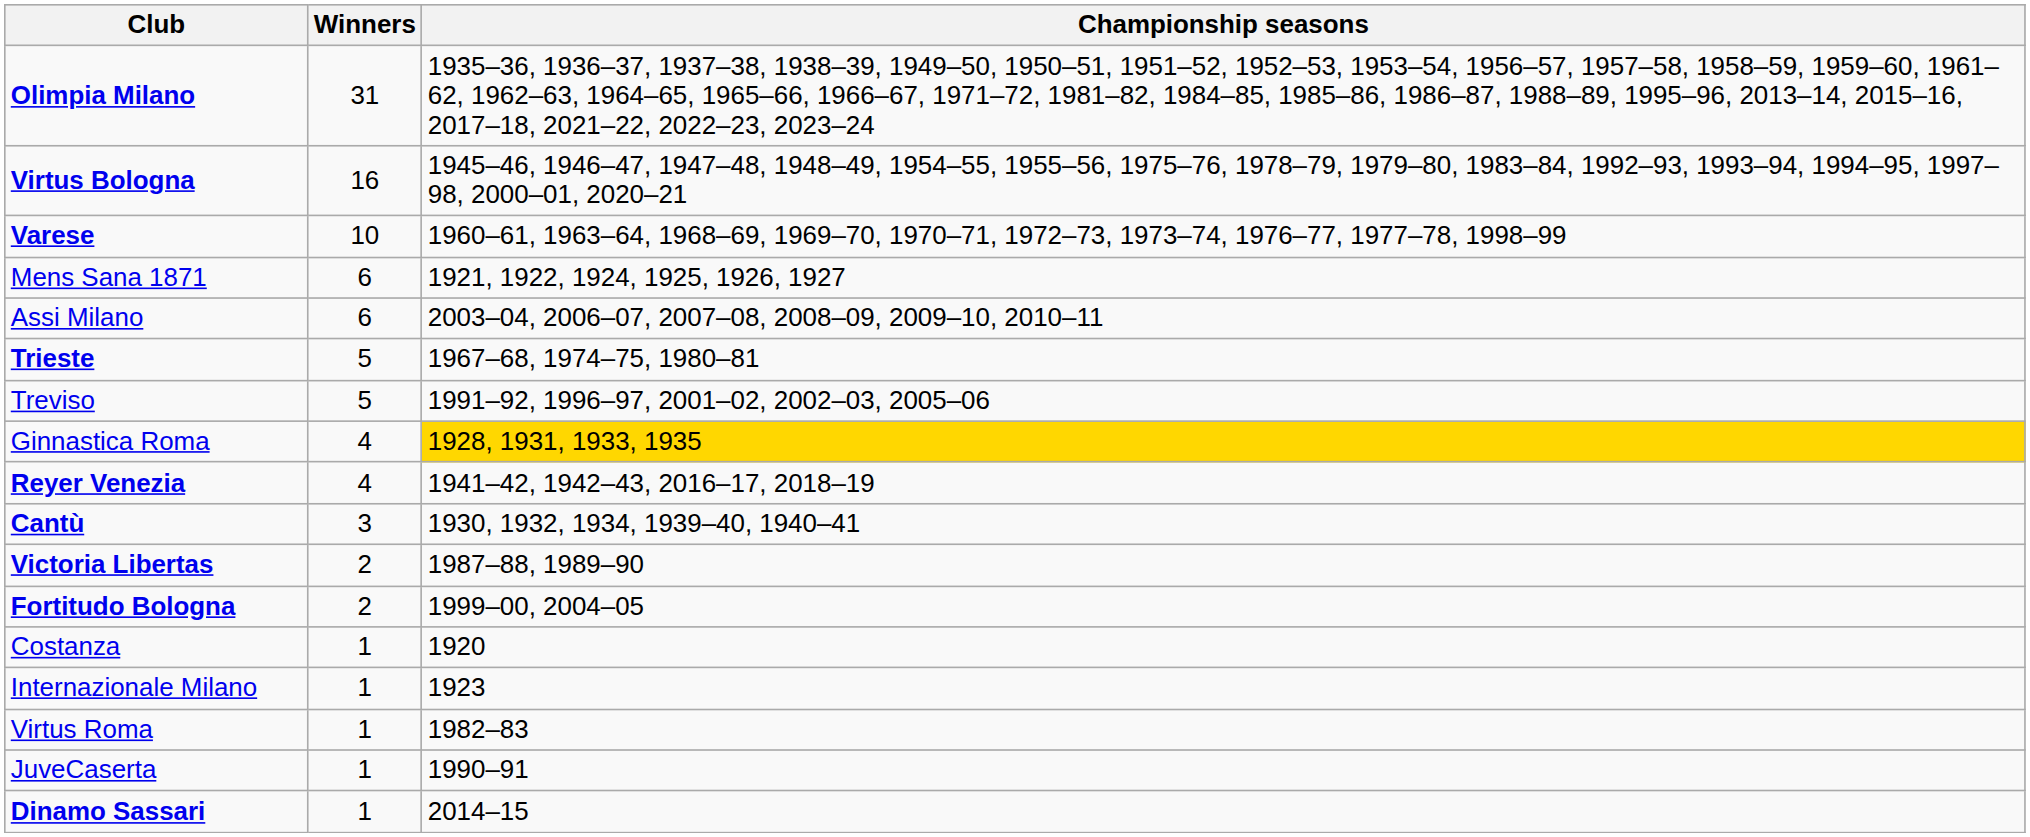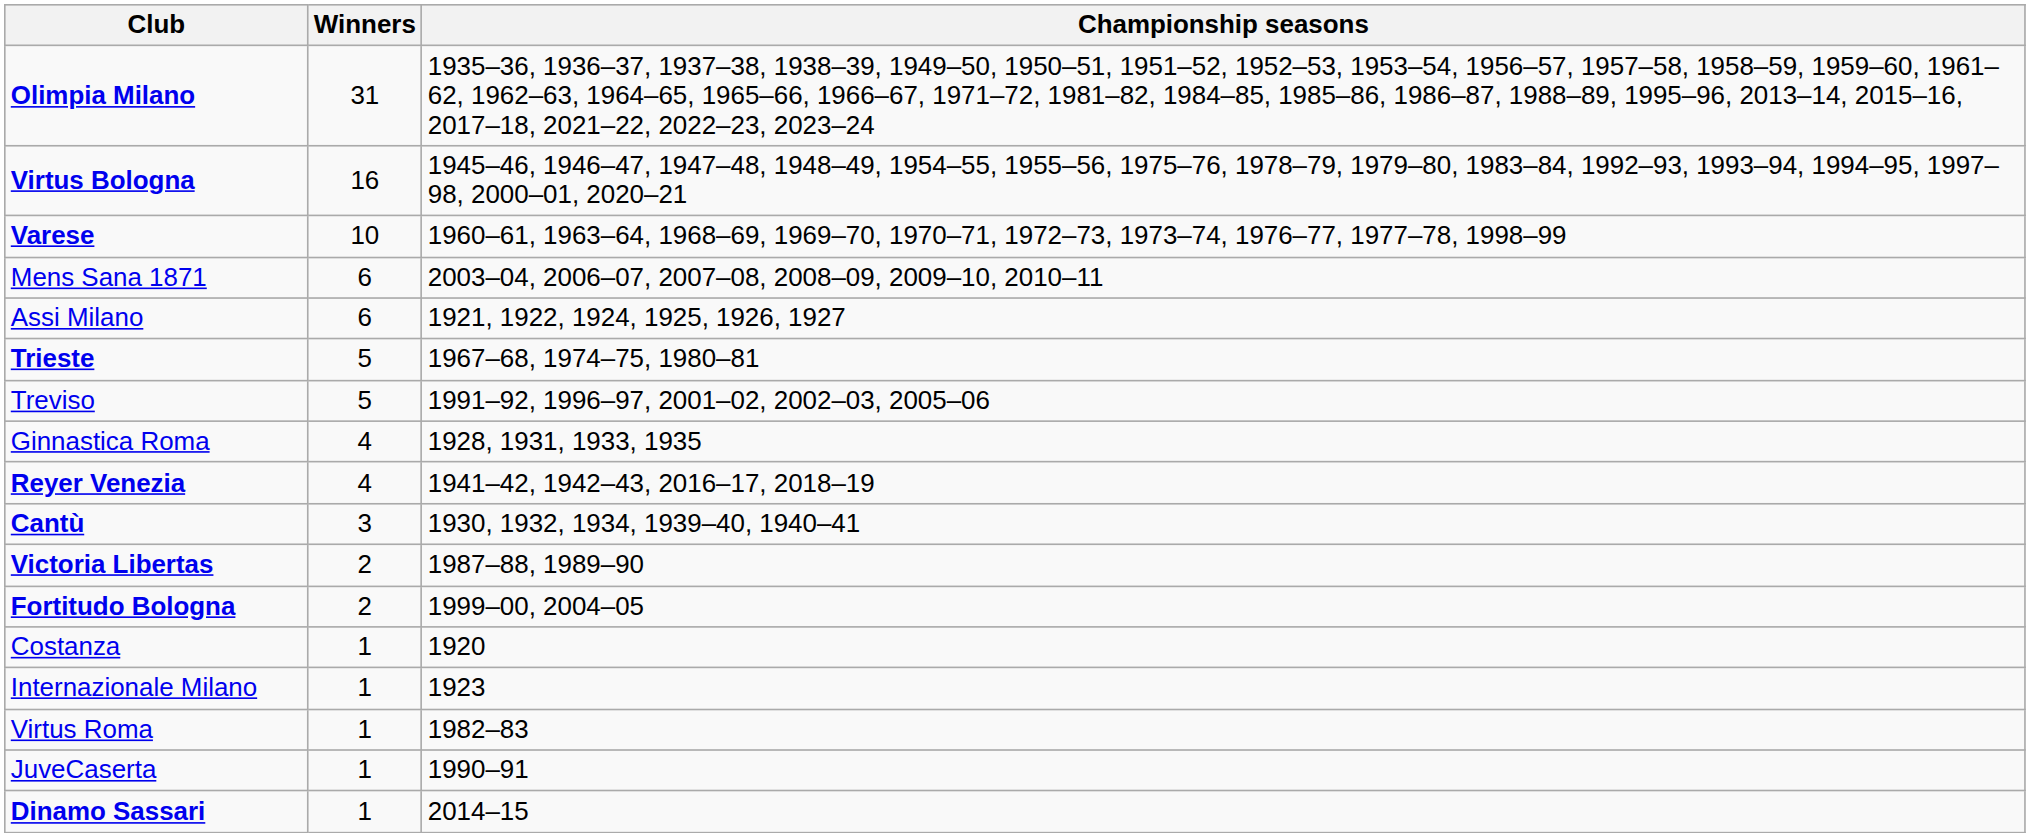 <table class="wikitable">
 <tr>
 <th style="width:15%;">Club</th>
 <th>Winners</th>
 <th>Championship seasons</th>
 </tr>
 <tr>
 <td><strong><a href='#'>Olimpia Milano</a></strong></td>
 <td style="text-align:center;">31</td>
 <td>1935–36, 1936–37, 1937–38, 1938–39, 1949–50, 1950–51, 1951–52, 1952–53, 1953–54, 1956–57, 1957–58, 1958–59, 1959–60, 1961–62, 1962–63, 1964–65, 1965–66, 1966–67, 1971–72, 1981–82, 1984–85, 1985–86, 1986–87, 1988–89, 1995–96, 2013–14, 2015–16, 2017–18, 2021–22, 2022–23, 2023–24</td>
 </tr>
 <tr>
 <td><strong><a href='#'>Virtus Bologna</a></strong></td>
 <td style="text-align:center;">16</td>
 <td>1945–46, 1946–47, 1947–48, 1948–49, 1954–55, 1955–56, 1975–76, 1978–79, 1979–80, 1983–84, 1992–93, 1993–94, 1994–95, 1997–98, 2000–01, 2020–21</td>
 </tr>
 <tr>
 <td><strong><a href='#'>Varese</a></strong></td>
 <td style="text-align:center;">10</td>
 <td>1960–61, 1963–64, 1968–69, 1969–70, 1970–71, 1972–73, 1973–74, 1976–77, 1977–78, 1998–99</td>
 </tr>
 <tr>
 <td><a href='#'>Mens Sana 1871</a></td>
 <td style="text-align:center;">6</td>
-<td>1921, 1922, 1924, 1925, 1926, 1927</td>
+<td>2003–04, 2006–07, 2007–08, 2008–09, 2009–10, 2010–11</td>
 </tr>
 <tr>
 <td><a href='#'>Assi Milano</a></td>
 <td style="text-align:center;">6</td>
-<td>2003–04, 2006–07, 2007–08, 2008–09, 2009–10, 2010–11</td>
+<td>1921, 1922, 1924, 1925, 1926, 1927</td>
 </tr>
 <tr>
 <td><strong><a href='#'>Trieste</a></strong><br></td>
 <td style="text-align:center;">5</td>
 <td>1967–68, 1974–75, 1980–81</td>
 </tr>
 <tr>
 <td><a href='#'>Treviso</a></td>
 <td style="text-align:center;">5</td>
 <td>1991–92, 1996–97, 2001–02, 2002–03, 2005–06</td>
 </tr>
 <tr>
 <td><a href='#'>Ginnastica Roma</a></td>
 <td style="text-align:center;">4</td>
-<td style="background: gold;">1928, 1931, 1933, 1935</td>
+<td>1928, 1931, 1933, 1935</td>
 </tr>
 <tr>
 <td><strong><a href='#'>Reyer Venezia</a></strong></td>
 <td style="text-align:center;">4</td>
 <td>1941–42, 1942–43, 2016–17, 2018–19</td>
 </tr>
 <tr>
 <td><strong><a href='#'>Cantù</a></strong></td>
 <td style="text-align:center;">3</td>
 <td>1930, 1932, 1934, 1939–40, 1940–41</td>
 </tr>
 <tr>
 <td><strong><a href='#'>Victoria Libertas</a></strong></td>
 <td style="text-align:center;">2</td>
 <td>1987–88, 1989–90</td>
 </tr>
 <tr>
 <td><strong><a href='#'>Fortitudo Bologna</a></strong></td>
 <td style="text-align:center;">2</td>
 <td>1999–00, 2004–05</td>
 </tr>
 <tr>
 <td><a href='#'>Costanza</a></td>
 <td style="text-align:center;">1</td>
 <td>1920</td>
 </tr>
 <tr>
 <td><a href='#'>Internazionale Milano</a></td>
 <td style="text-align:center;">1</td>
 <td>1923</td>
 </tr>
 <tr>
 <td><a href='#'>Virtus Roma</a></td>
 <td style="text-align:center;">1</td>
 <td>1982–83</td>
 </tr>
 <tr>
 <td><a href='#'>JuveCaserta</a></td>
 <td style="text-align:center;">1</td>
 <td>1990–91</td>
 </tr>
 <tr>
 <td><strong><a href='#'>Dinamo Sassari</a></strong></td>
 <td style="text-align:center;">1</td>
 <td>2014–15</td>
 </tr>
 </table>
